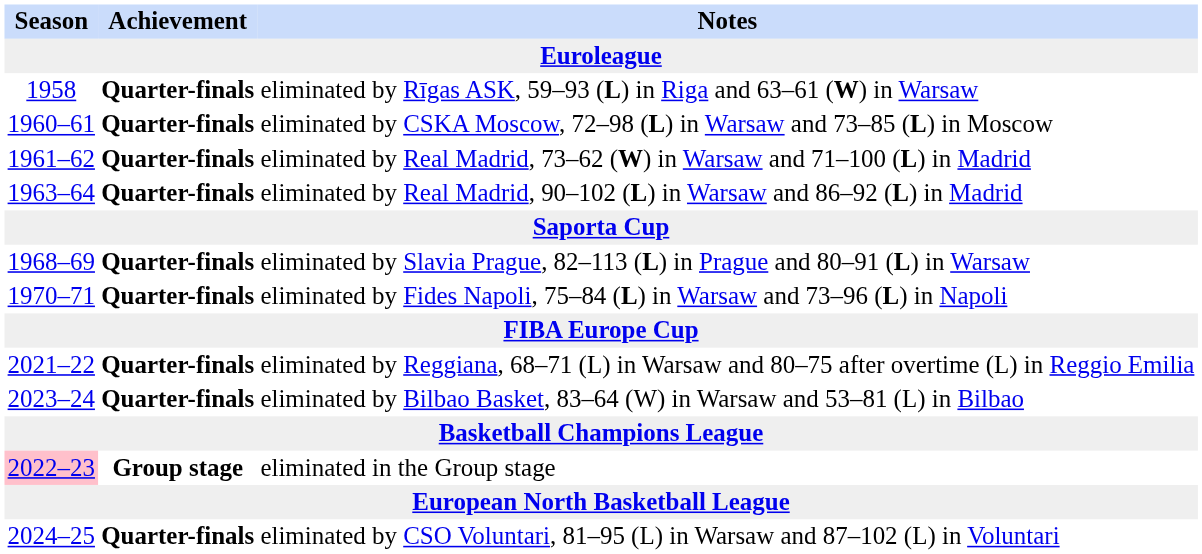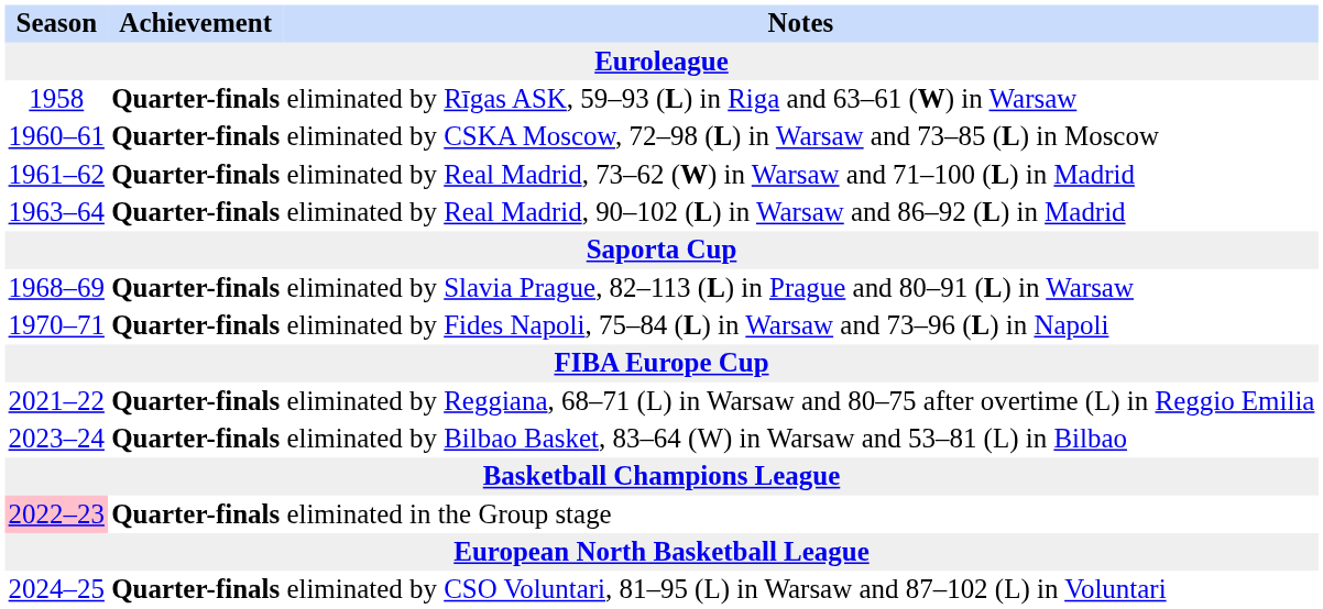 <table class="toccolours" border="0" cellpadding="2" cellspacing="0" align="left" style="margin:0.5em;">
 <tr bgcolor=#CADCFB>
 <th>Season</th>
 <th>Achievement</th>
 <th>Notes</th>
 </tr>
 <tr>
 <th colspan="4" bgcolor=#EFEFEF><a href='#'>Euroleague</a></th>
 </tr>
 <tr>
 <td align="center"><a href='#'>1958</a></td>
 <td align="center"><strong>Quarter-finals</strong></td>
 <td align="left">eliminated by <a href='#'>Rīgas ASK</a>, 59–93 (<strong>L</strong>) in <a href='#'>Riga</a> and 63–61 (<strong>W</strong>) in <a href='#'>Warsaw</a></td>
 </tr>
 <tr>
 <td align="center"><a href='#'>1960–61</a></td>
 <td align="center"><strong>Quarter-finals</strong></td>
 <td align="left">eliminated by <a href='#'>CSKA Moscow</a>, 72–98 (<strong>L</strong>) in <a href='#'>Warsaw</a> and 73–85 (<strong>L</strong>) in Moscow</td>
 </tr>
 <tr>
 <td align="center"><a href='#'>1961–62</a></td>
 <td align="center"><strong>Quarter-finals</strong></td>
 <td align="left">eliminated by <a href='#'>Real Madrid</a>, 73–62 (<strong>W</strong>) in <a href='#'>Warsaw</a> and 71–100 (<strong>L</strong>) in <a href='#'>Madrid</a></td>
 </tr>
 <tr>
 <td align="center"><a href='#'>1963–64</a></td>
 <td align="center"><strong>Quarter-finals</strong></td>
 <td align="left">eliminated by <a href='#'>Real Madrid</a>, 90–102 (<strong>L</strong>) in <a href='#'>Warsaw</a> and 86–92 (<strong>L</strong>) in <a href='#'>Madrid</a></td>
 </tr>
 <tr>
 <th colspan="4" bgcolor=#EFEFEF><a href='#'>Saporta Cup</a></th>
 </tr>
 <tr>
 <td align="center"><a href='#'>1968–69</a></td>
 <td align="center"><strong>Quarter-finals</strong></td>
 <td align="left">eliminated by <a href='#'>Slavia Prague</a>, 82–113 (<strong>L</strong>) in <a href='#'>Prague</a> and 80–91 (<strong>L</strong>) in <a href='#'>Warsaw</a></td>
 </tr>
 <tr>
 <td align="center"><a href='#'>1970–71</a></td>
 <td align="center"><strong>Quarter-finals</strong></td>
 <td align="left">eliminated by <a href='#'>Fides Napoli</a>, 75–84 (<strong>L</strong>) in <a href='#'>Warsaw</a> and 73–96 (<strong>L</strong>) in <a href='#'>Napoli</a></td>
 </tr>
 <tr>
 <th colspan="4" bgcolor=#EFEFEF><a href='#'>FIBA Europe Cup</a></th>
 </tr>
 <tr>
 <td align="center"><a href='#'>2021–22</a></td>
 <td align="center"><strong>Quarter-finals</strong></td>
 <td align="left">eliminated by <a href='#'>Reggiana</a>, 68–71 (L) in Warsaw and 80–75 after overtime (L) in <a href='#'>Reggio Emilia</a></td>
 </tr>
 <tr>
 <td align="center"><a href='#'>2023–24</a></td>
 <td align="center"><strong>Quarter-finals</strong></td>
 <td align="left">eliminated by <a href='#'>Bilbao Basket</a>, 83–64 (W) in Warsaw and 53–81 (L) in <a href='#'>Bilbao</a></td>
 </tr>
 <tr>
 <th colspan="4" bgcolor=#EFEFEF><a href='#'>Basketball Champions League</a></th>
 </tr>
 <tr>
 <td align="center" style="background: pink;"><a href='#'>2022–23</a></td>
-<td align="center"><strong>Group stage</strong></td>
+<td align="center"><strong>Quarter-finals</strong></td>
 <td align="left">eliminated in the Group stage</td>
 </tr>
 <tr>
 <th colspan="4" bgcolor=#EFEFEF><a href='#'>European North Basketball League</a></th>
 </tr>
 <tr>
 <td align="center"><a href='#'>2024–25</a></td>
 <td align="center"><strong>Quarter-finals</strong></td>
 <td align="left">eliminated by <a href='#'>CSO Voluntari</a>, 81–95 (L) in Warsaw and 87–102 (L) in <a href='#'>Voluntari</a></td>
 </tr>
 <tr>
 </tr>
 </table>
